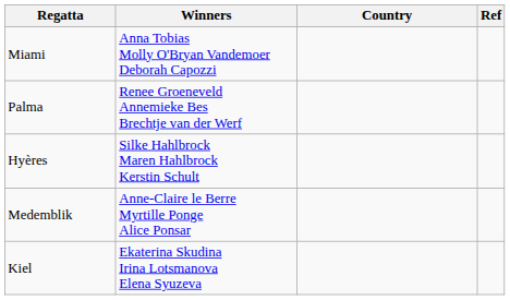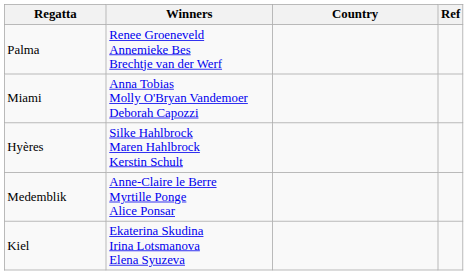 <table class="wikitable">
 <tr>
 <th width=120>Regatta</th>
 <th width=200px>Winners</th>
 <th width=200px>Country</th>
 <th>Ref</th>
 </tr>
 <tr>
-<td>Miami</td>
-<td><a href='#'>Anna Tobias</a><br><a href='#'>Molly O'Bryan Vandemoer</a><br><a href='#'>Deborah Capozzi</a></td>
+<td>Palma</td>
+<td><a href='#'>Renee Groeneveld</a><br><a href='#'>Annemieke Bes</a><br><a href='#'>Brechtje van der Werf</a></td>
 <td></td>
 <td></td>
 </tr>
 <tr>
-<td>Palma</td>
-<td><a href='#'>Renee Groeneveld</a><br><a href='#'>Annemieke Bes</a><br><a href='#'>Brechtje van der Werf</a></td>
+<td>Miami</td>
+<td><a href='#'>Anna Tobias</a><br><a href='#'>Molly O'Bryan Vandemoer</a><br><a href='#'>Deborah Capozzi</a></td>
 <td></td>
 <td></td>
 </tr>
 <tr>
 <td>Hyères</td>
 <td><a href='#'>Silke Hahlbrock</a><br><a href='#'>Maren Hahlbrock</a><br><a href='#'>Kerstin Schult</a></td>
 <td></td>
 <td></td>
 </tr>
 <tr>
 <td>Medemblik</td>
 <td><a href='#'>Anne-Claire le Berre</a><br><a href='#'>Myrtille Ponge</a><br><a href='#'>Alice Ponsar</a></td>
 <td></td>
 <td></td>
 </tr>
 <tr>
 <td>Kiel</td>
 <td><a href='#'>Ekaterina Skudina</a><br><a href='#'>Irina Lotsmanova</a><br><a href='#'>Elena Syuzeva</a></td>
 <td></td>
 <td></td>
 </tr>
 </table>
